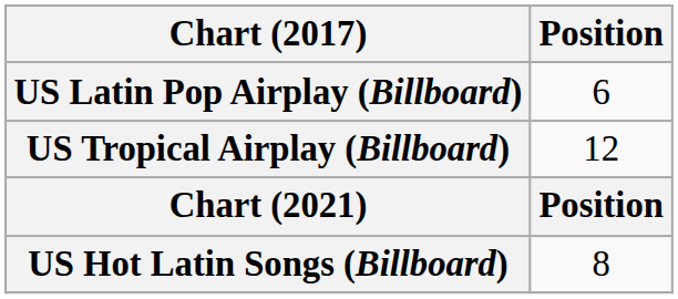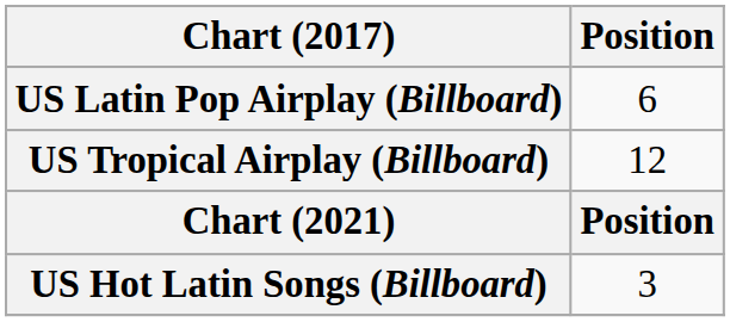 <table class="wikitable sortable plainrowheaders" style="text-align:center">
 <tr>
 <th scope="col">Chart (2017)</th>
 <th scope="col">Position</th>
 </tr>
 <tr>
 <th scope="row">US Latin Pop Airplay (<em>Billboard</em>)</th>
 <td>6</td>
 </tr>
 <tr>
 <th scope="row">US Tropical Airplay (<em>Billboard</em>)</th>
 <td>12</td>
 </tr>
 <tr>
 <th scope="col">Chart (2021)</th>
 <th scope="col">Position</th>
 </tr>
 <tr>
 <th scope="row">US Hot Latin Songs (<em>Billboard</em>)</th>
-<td>8</td>
+<td>3</td>
 </tr>
 <tr>
 </tr>
 </table>
